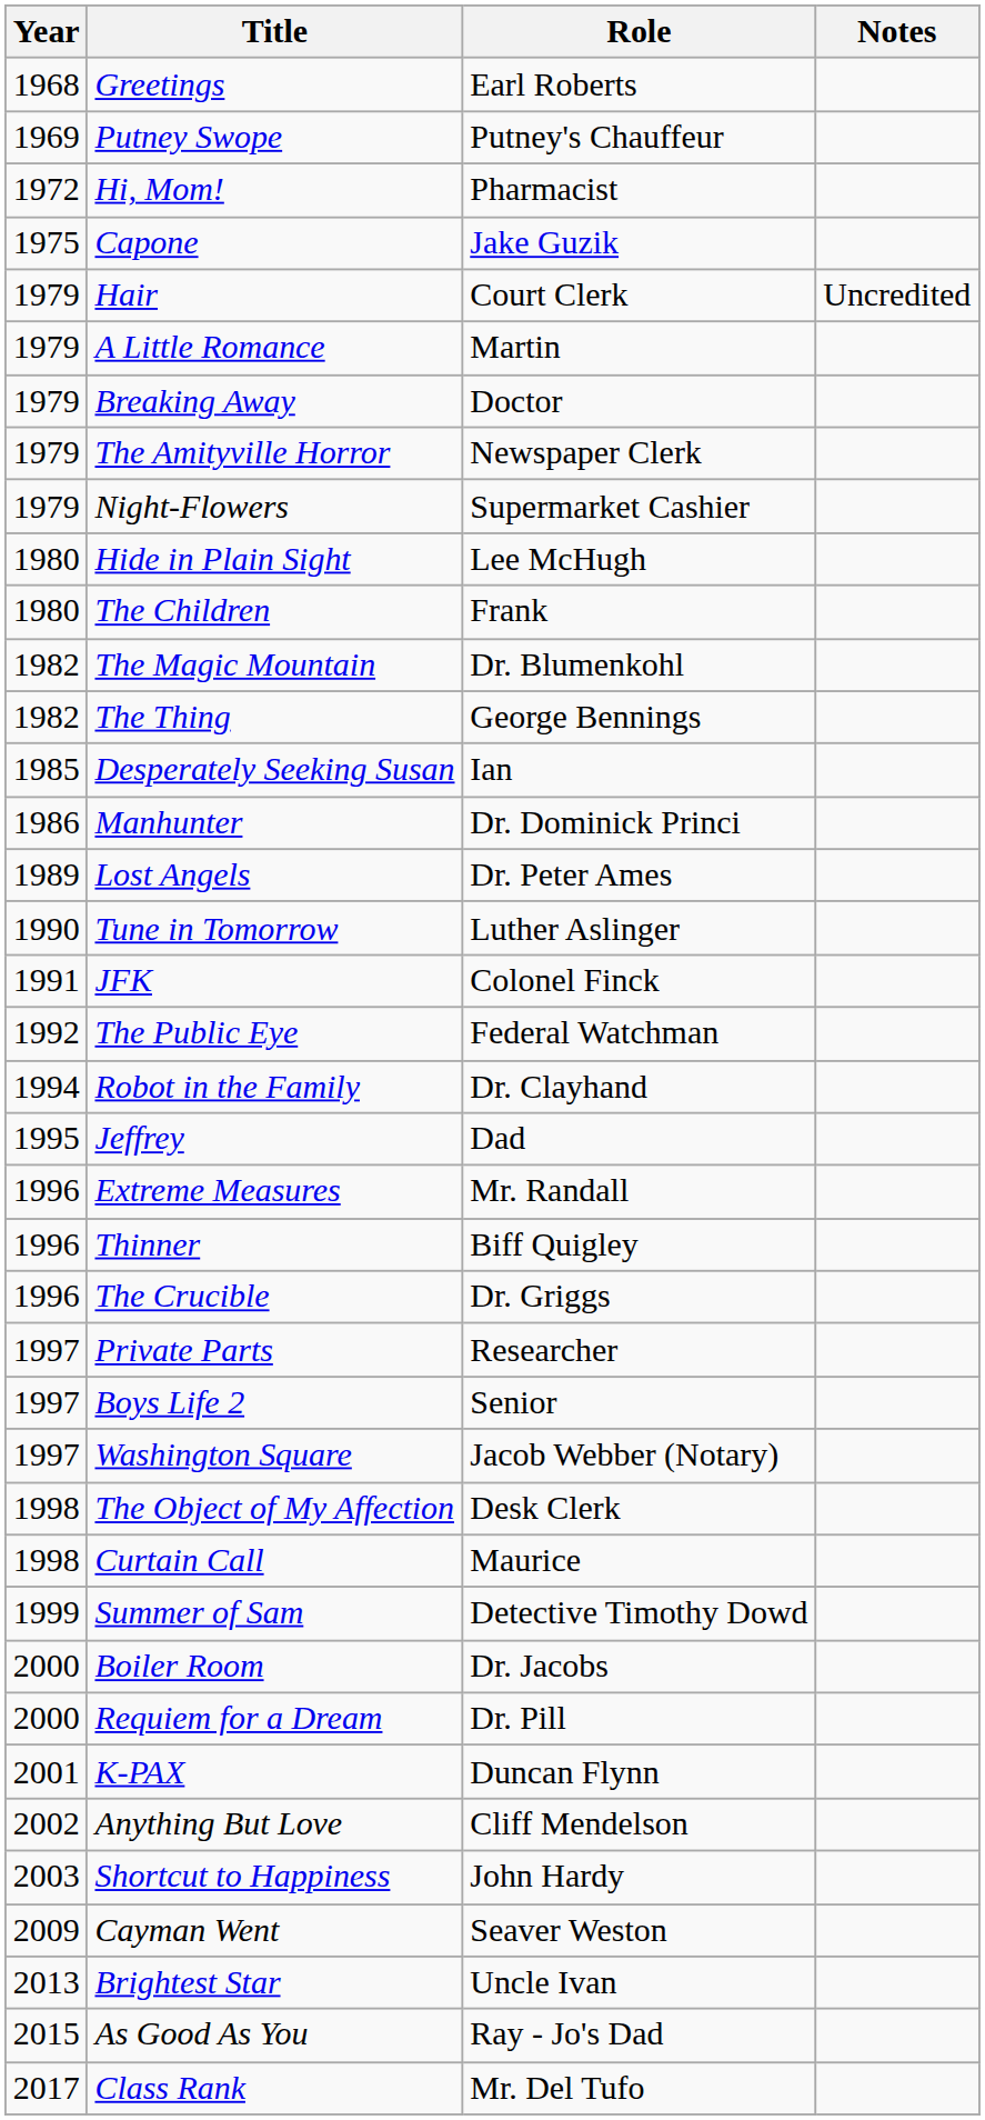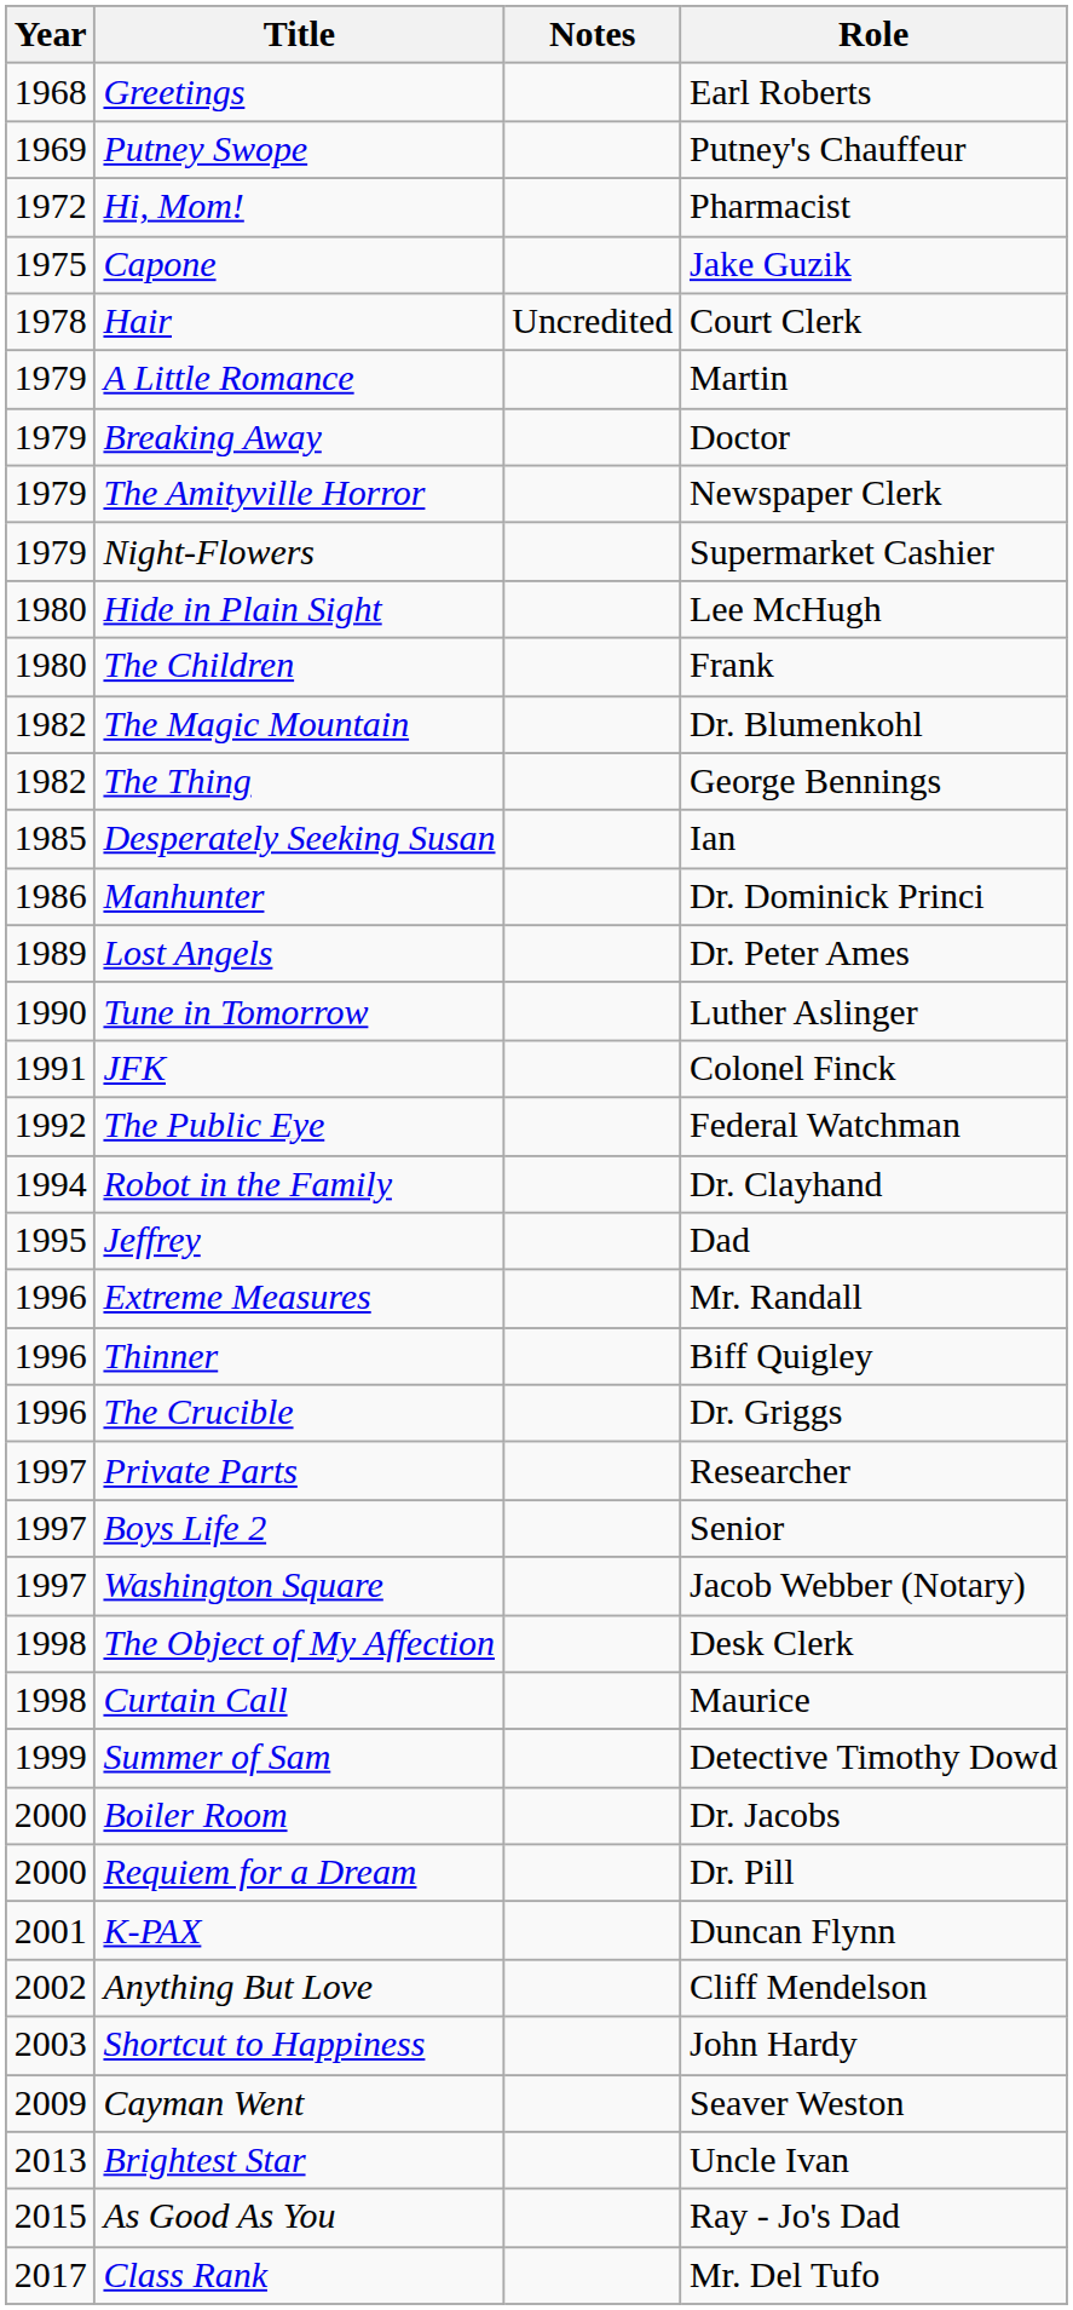 <table class="wikitable sortable">
 <tr>
 <th>Year</th>
 <th>Title</th>
+<th>Notes</th>
 <th>Role</th>
-<th>Notes</th>
 </tr>
 <tr>
 <td>1968</td>
 <td><a href='#'><em>Greetings</em></a></td>
+<td></td>
 <td>Earl Roberts</td>
-<td></td>
 </tr>
 <tr>
 <td>1969</td>
 <td><em><a href='#'>Putney Swope</a></em></td>
+<td></td>
 <td>Putney's Chauffeur</td>
-<td></td>
 </tr>
 <tr>
 <td>1972</td>
 <td><em><a href='#'>Hi, Mom!</a></em></td>
+<td></td>
 <td>Pharmacist</td>
-<td></td>
 </tr>
 <tr>
 <td>1975</td>
 <td><a href='#'><em>Capone</em></a></td>
+<td></td>
 <td><a href='#'>Jake Guzik</a></td>
-<td></td>
 </tr>
 <tr>
-<td>1979</td>
+<td>1978</td>
 <td><em><a href='#'>Hair</a></em></td>
+<td>Uncredited</td>
 <td>Court Clerk</td>
-<td>Uncredited</td>
 </tr>
 <tr>
 <td>1979</td>
 <td><em><a href='#'>A Little Romance</a></em></td>
+<td></td>
 <td>Martin</td>
-<td></td>
 </tr>
 <tr>
 <td>1979</td>
 <td><em><a href='#'>Breaking Away</a></em></td>
+<td></td>
 <td>Doctor</td>
-<td></td>
 </tr>
 <tr>
 <td>1979</td>
 <td><a href='#'><em>The Amityville Horror</em></a></td>
+<td></td>
 <td>Newspaper Clerk</td>
-<td></td>
 </tr>
 <tr>
 <td>1979</td>
 <td><em>Night-Flowers</em></td>
+<td></td>
 <td>Supermarket Cashier</td>
-<td></td>
 </tr>
 <tr>
 <td>1980</td>
 <td><em><a href='#'>Hide in Plain Sight</a></em></td>
+<td></td>
 <td>Lee McHugh</td>
-<td></td>
 </tr>
 <tr>
 <td>1980</td>
 <td><a href='#'><em>The Children</em></a></td>
+<td></td>
 <td>Frank</td>
-<td></td>
 </tr>
 <tr>
 <td>1982</td>
 <td><a href='#'><em>The Magic Mountain</em></a></td>
+<td></td>
 <td>Dr. Blumenkohl</td>
-<td></td>
 </tr>
 <tr>
 <td>1982</td>
 <td><a href='#'><em>The Thing</em></a></td>
+<td></td>
 <td>George Bennings</td>
-<td></td>
 </tr>
 <tr>
 <td>1985</td>
 <td><em><a href='#'>Desperately Seeking Susan</a></em></td>
+<td></td>
 <td>Ian</td>
-<td></td>
 </tr>
 <tr>
 <td>1986</td>
 <td><a href='#'><em>Manhunter</em></a></td>
+<td></td>
 <td>Dr. Dominick Princi</td>
-<td></td>
 </tr>
 <tr>
 <td>1989</td>
 <td><em><a href='#'>Lost Angels</a></em></td>
+<td></td>
 <td>Dr. Peter Ames</td>
-<td></td>
 </tr>
 <tr>
 <td>1990</td>
 <td><em><a href='#'>Tune in Tomorrow</a></em></td>
+<td></td>
 <td>Luther Aslinger</td>
-<td></td>
 </tr>
 <tr>
 <td>1991</td>
 <td><a href='#'><em>JFK</em></a></td>
+<td></td>
 <td>Colonel Finck</td>
-<td></td>
 </tr>
 <tr>
 <td>1992</td>
 <td><a href='#'><em>The Public Eye</em></a></td>
+<td></td>
 <td>Federal Watchman</td>
-<td></td>
 </tr>
 <tr>
 <td>1994</td>
 <td><em><a href='#'>Robot in the Family</a></em></td>
+<td></td>
 <td>Dr. Clayhand</td>
-<td></td>
 </tr>
 <tr>
 <td>1995</td>
 <td><a href='#'><em>Jeffrey</em></a></td>
+<td></td>
 <td>Dad</td>
-<td></td>
 </tr>
 <tr>
 <td>1996</td>
 <td><em><a href='#'>Extreme Measures</a></em></td>
+<td></td>
 <td>Mr. Randall</td>
-<td></td>
 </tr>
 <tr>
 <td>1996</td>
 <td><a href='#'><em>Thinner</em></a></td>
+<td></td>
 <td>Biff Quigley</td>
-<td></td>
 </tr>
 <tr>
 <td>1996</td>
 <td><a href='#'><em>The Crucible</em></a></td>
+<td></td>
 <td>Dr. Griggs</td>
-<td></td>
 </tr>
 <tr>
 <td>1997</td>
 <td><a href='#'><em>Private Parts</em></a></td>
+<td></td>
 <td>Researcher</td>
-<td></td>
 </tr>
 <tr>
 <td>1997</td>
 <td><em><a href='#'>Boys Life 2</a></em></td>
+<td></td>
 <td>Senior</td>
-<td></td>
 </tr>
 <tr>
 <td>1997</td>
 <td><a href='#'><em>Washington Square</em></a></td>
+<td></td>
 <td>Jacob Webber (Notary)</td>
-<td></td>
 </tr>
 <tr>
 <td>1998</td>
 <td><em><a href='#'>The Object of My Affection</a></em></td>
+<td></td>
 <td>Desk Clerk</td>
-<td></td>
 </tr>
 <tr>
 <td>1998</td>
 <td><a href='#'><em>Curtain Call</em></a></td>
+<td></td>
 <td>Maurice</td>
-<td></td>
 </tr>
 <tr>
 <td>1999</td>
 <td><em><a href='#'>Summer of Sam</a></em></td>
+<td></td>
 <td>Detective Timothy Dowd</td>
-<td></td>
 </tr>
 <tr>
 <td>2000</td>
 <td><a href='#'><em>Boiler Room</em></a></td>
+<td></td>
 <td>Dr. Jacobs</td>
-<td></td>
 </tr>
 <tr>
 <td>2000</td>
 <td><em><a href='#'>Requiem for a Dream</a></em></td>
+<td></td>
 <td>Dr. Pill</td>
-<td></td>
 </tr>
 <tr>
 <td>2001</td>
 <td><a href='#'><em>K-PAX</em></a></td>
+<td></td>
 <td>Duncan Flynn</td>
-<td></td>
 </tr>
 <tr>
 <td>2002</td>
 <td><em>Anything But Love</em></td>
+<td></td>
 <td>Cliff Mendelson</td>
-<td></td>
 </tr>
 <tr>
 <td>2003</td>
 <td><em><a href='#'>Shortcut to Happiness</a></em></td>
+<td></td>
 <td>John Hardy</td>
-<td></td>
 </tr>
 <tr>
 <td>2009</td>
 <td><em>Cayman Went</em></td>
+<td></td>
 <td>Seaver Weston</td>
-<td></td>
 </tr>
 <tr>
 <td>2013</td>
 <td><a href='#'><em>Brightest Star</em></a></td>
+<td></td>
 <td>Uncle Ivan</td>
-<td></td>
 </tr>
 <tr>
 <td>2015</td>
 <td><em>As Good As You</em></td>
+<td></td>
 <td>Ray - Jo's Dad</td>
-<td></td>
 </tr>
 <tr>
 <td>2017</td>
 <td><a href='#'><em>Class Rank</em></a></td>
+<td></td>
 <td>Mr. Del Tufo</td>
-<td></td>
 </tr>
 </table>
